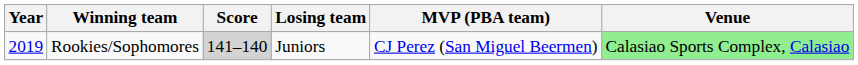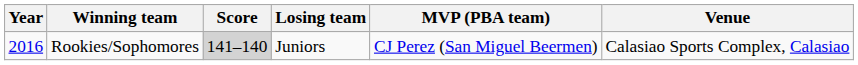 <table class=wikitable>
 <tr>
 <th>Year</th>
 <th>Winning team</th>
 <th>Score</th>
 <th>Losing team</th>
 <th>MVP (PBA team)</th>
 <th>Venue</th>
 </tr>
 <tr>
-<td><a href='#'>2019</a></td>
+<td><a href='#'>2016</a></td>
 <td>Rookies/Sophomores</td>
 <td style="background: lightgrey;">141–140</td>
 <td>Juniors</td>
 <td><a href='#'>CJ Perez</a> (<a href='#'>San Miguel Beermen</a>)</td>
-<td style="background: lightgreen;">Calasiao Sports Complex, <a href='#'>Calasiao</a></td>
+<td>Calasiao Sports Complex, <a href='#'>Calasiao</a></td>
 </tr>
 </table>
